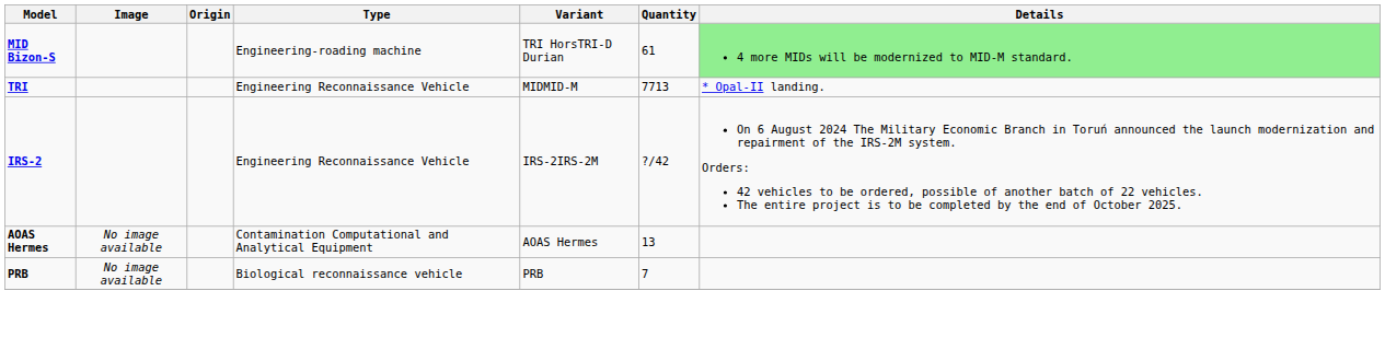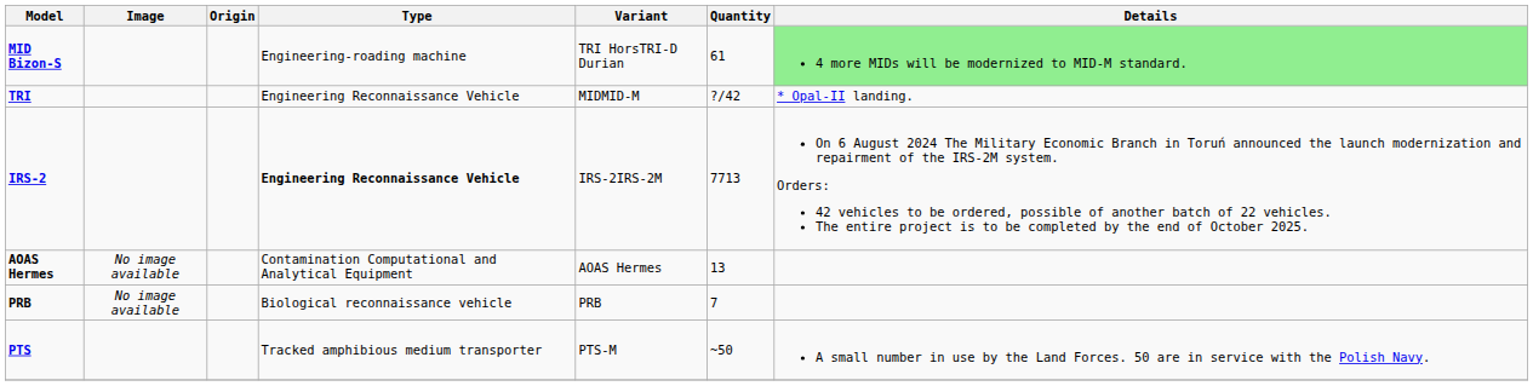 <table class="wikitable">
 <tr>
 <th>Model</th>
 <th>Image</th>
 <th>Origin</th>
 <th>Type</th>
 <th>Variant</th>
 <th>Quantity</th>
 <th>Details</th>
 </tr>
 <tr>
 <td><strong><a href='#'>MID Bizon-S</a></strong></td>
 <td></td>
 <td><small></small></td>
 <td>Engineering-roading machine</td>
 <td>TRI HorsTRI-D Durian</td>
 <td>61</td>
 <td style="background: lightgreen;"><br><ul><li>4 more MIDs will be modernized to MID-M standard.</li></ul></td>
 </tr>
 <tr>
 <td><strong><a href='#'>TRI</a></strong></td>
 <td></td>
 <td><small></small></td>
 <td>Engineering Reconnaissance Vehicle</td>
 <td>MIDMID-M</td>
-<td>7713</td>
+<td>?/42</td>
 <td><a href='#'>* Opal-II</a> landing.</td>
 </tr>
 <tr>
 <td><strong><a href='#'>IRS-2</a></strong></td>
 <td></td>
 <td><small></small></td>
-<td>Engineering Reconnaissance Vehicle</td>
+<td><strong>Engineering Reconnaissance Vehicle</strong></td>
 <td>IRS-2IRS-2M</td>
-<td>?/42</td>
+<td>7713</td>
 <td><br><ul><li>On 6 August 2024 The Military Economic Branch in Toruń announced the launch modernization and repairment of the IRS-2M system.</li></ul>Orders:<ul><li>42 vehicles to be ordered, possible of another batch of 22 vehicles.</li><li>The entire project is to be completed by the end of October 2025.</li></ul></td>
 </tr>
 <tr>
 <td><strong>AOAS Hermes</strong></td>
 <td style="text-align: center;"><em>No image available</em></td>
 <td><small></small></td>
 <td>Contamination Computational and Analytical Equipment</td>
 <td>AOAS Hermes</td>
 <td>13</td>
 <td></td>
 </tr>
 <tr>
 <td><strong>PRB</strong></td>
 <td style="text-align: center;"><em>No image available</em></td>
 <td><small></small></td>
 <td>Biological reconnaissance vehicle</td>
 <td>PRB</td>
 <td>7</td>
 <td></td>
 </tr>
 <tr>
+<td><strong><a href='#'>PTS</a></strong></td>
+<td></td>
+<td><small></small></td>
+<td>Tracked amphibious medium transporter</td>
+<td>PTS-M</td>
+<td>~50</td>
+<td><br><ul><li>A small number in use by the Land Forces. 50 are in service with the <a href='#'>Polish Navy</a>.</li></ul></td>
+</tr>
+<tr>
 </tr>
 </table>
